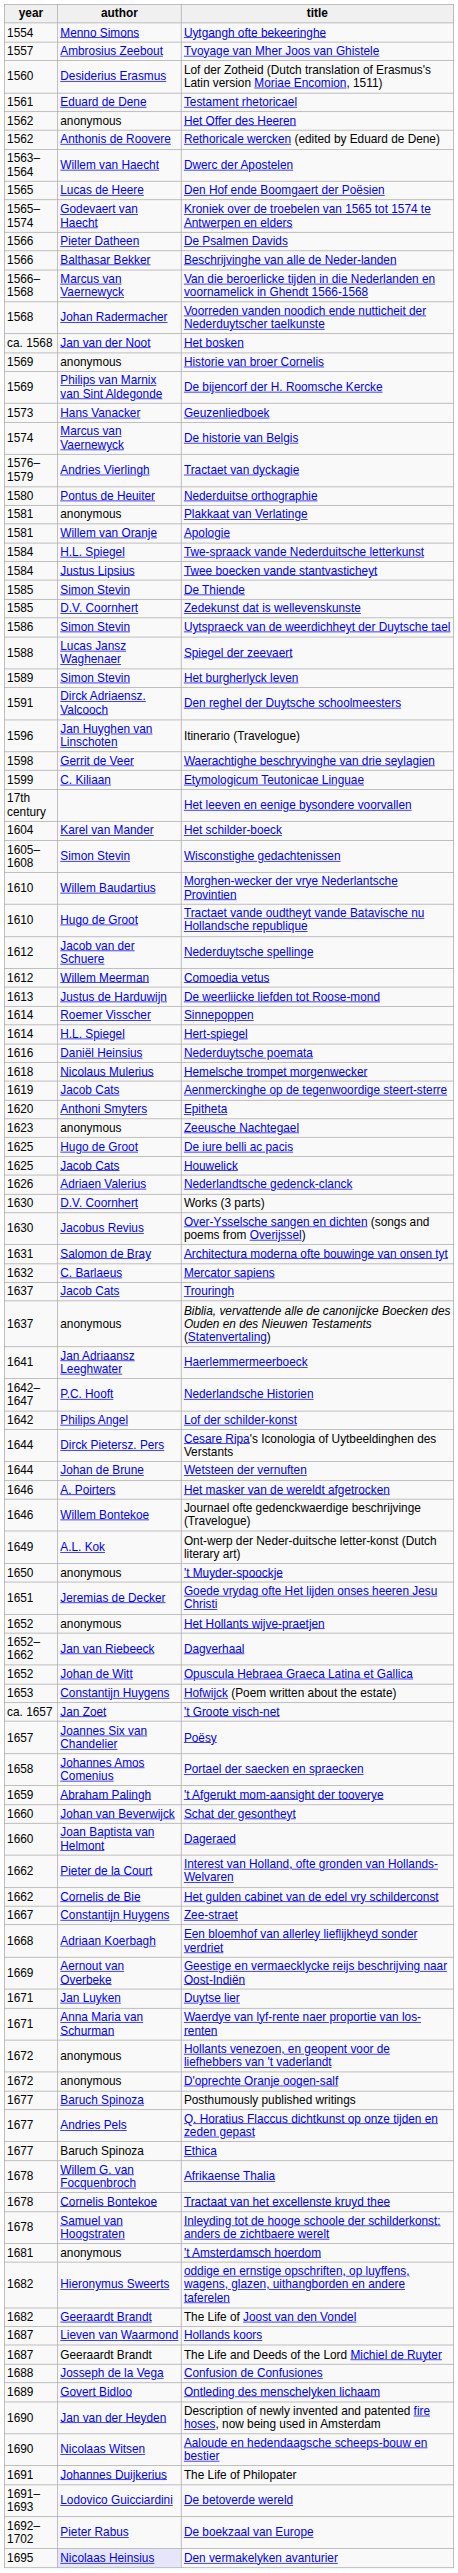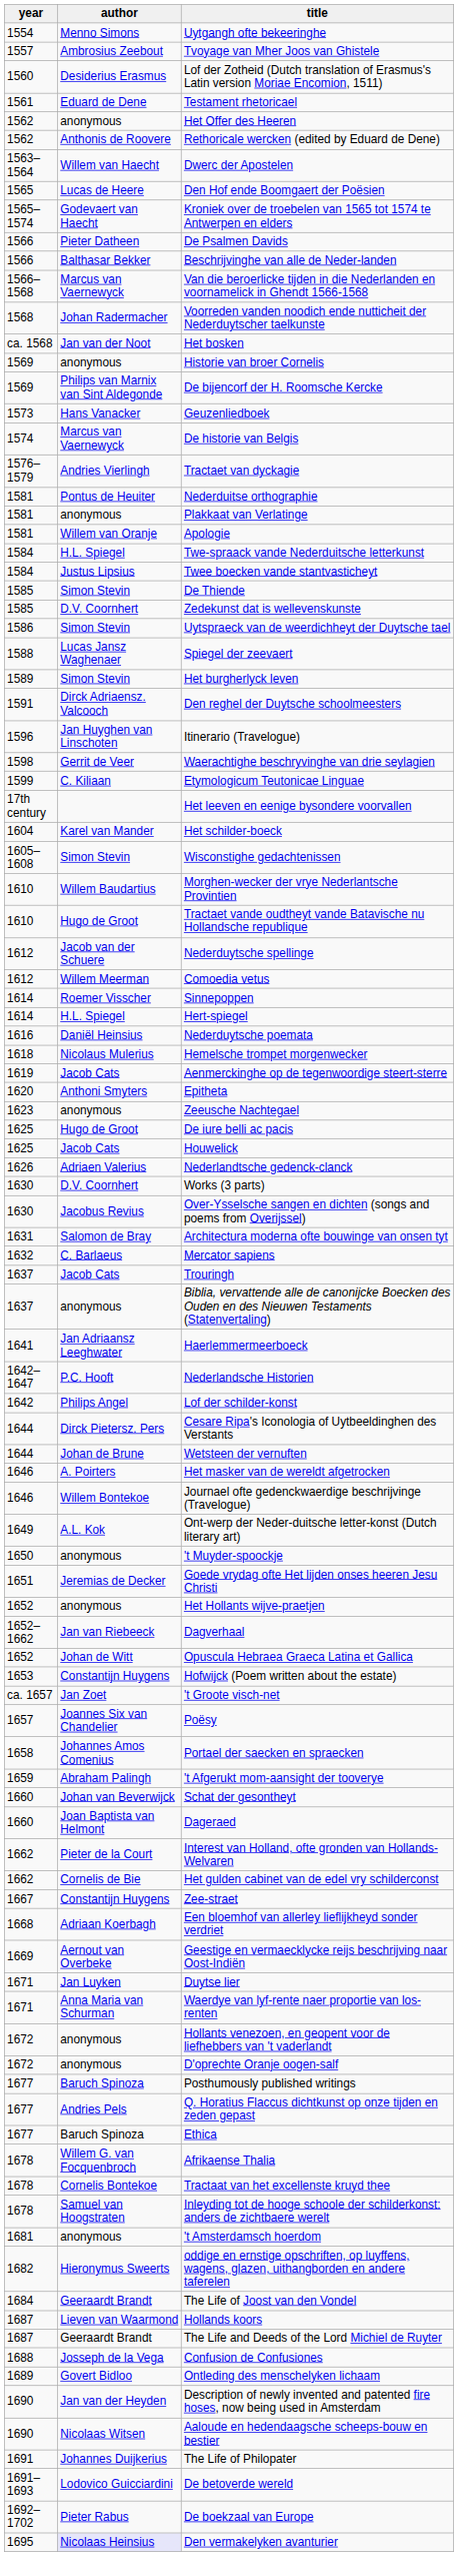 <table class="wikitable">
 <tr style="text-align:center; background:#f0f0f0;">
 <td><strong>year</strong></td>
 <td><strong>author</strong></td>
 <td><strong>title</strong></td>
 </tr>
 <tr>
 <td>1554</td>
 <td><a href='#'>Menno Simons</a></td>
 <td><a href='#'>Uytgangh ofte bekeeringhe</a></td>
 </tr>
 <tr>
 <td>1557</td>
 <td><a href='#'>Ambrosius Zeebout</a></td>
 <td><a href='#'>Tvoyage van Mher Joos van Ghistele</a></td>
 </tr>
 <tr>
 <td>1560</td>
 <td><a href='#'>Desiderius Erasmus</a></td>
 <td>Lof der Zotheid (Dutch translation of Erasmus's Latin version <a href='#'>Moriae Encomion</a>, 1511)</td>
 </tr>
 <tr>
 <td>1561</td>
 <td><a href='#'>Eduard de Dene</a></td>
 <td><a href='#'>Testament rhetoricael</a></td>
 </tr>
 <tr>
 <td>1562</td>
 <td>anonymous</td>
 <td><a href='#'>Het Offer des Heeren</a></td>
 </tr>
 <tr>
 <td>1562</td>
 <td><a href='#'>Anthonis de Roovere</a></td>
 <td><a href='#'>Rethoricale wercken</a> (edited by Eduard de Dene)</td>
 </tr>
 <tr>
 <td>1563–1564</td>
 <td><a href='#'>Willem van Haecht</a></td>
 <td><a href='#'>Dwerc der Apostelen</a></td>
 </tr>
 <tr>
 <td>1565</td>
 <td><a href='#'>Lucas de Heere</a></td>
 <td><a href='#'>Den Hof ende Boomgaert der Poësien</a></td>
 </tr>
 <tr>
 <td>1565–1574</td>
 <td><a href='#'>Godevaert van Haecht</a></td>
 <td><a href='#'>Kroniek over de troebelen van 1565 tot 1574 te Antwerpen en elders</a></td>
 </tr>
 <tr>
 <td>1566</td>
 <td><a href='#'>Pieter Datheen</a></td>
 <td><a href='#'>De Psalmen Davids</a></td>
 </tr>
 <tr>
 <td>1566</td>
 <td><a href='#'>Balthasar Bekker</a></td>
 <td><a href='#'>Beschrijvinghe van alle de Neder-landen</a></td>
 </tr>
 <tr>
 <td>1566–1568</td>
 <td><a href='#'>Marcus van Vaernewyck</a></td>
 <td><a href='#'>Van die beroerlicke tijden in die Nederlanden en voornamelick in Ghendt 1566-1568</a></td>
 </tr>
 <tr>
 <td>1568</td>
 <td><a href='#'>Johan Radermacher</a></td>
 <td><a href='#'>Voorreden vanden noodich ende nutticheit der Nederduytscher taelkunste</a></td>
 </tr>
 <tr>
 <td>ca. 1568</td>
 <td><a href='#'>Jan van der Noot</a></td>
 <td><a href='#'>Het bosken</a></td>
 </tr>
 <tr>
 <td>1569</td>
 <td>anonymous</td>
 <td><a href='#'>Historie van broer Cornelis</a></td>
 </tr>
 <tr>
 <td>1569</td>
 <td><a href='#'>Philips van Marnix van Sint Aldegonde</a></td>
 <td><a href='#'>De bijencorf der H. Roomsche Kercke</a></td>
 </tr>
 <tr>
 <td>1573</td>
 <td><a href='#'>Hans Vanacker</a></td>
 <td><a href='#'>Geuzenliedboek</a></td>
 </tr>
 <tr>
 <td>1574</td>
 <td><a href='#'>Marcus van Vaernewyck</a></td>
 <td><a href='#'>De historie van Belgis</a></td>
 </tr>
 <tr>
 <td>1576–1579</td>
 <td><a href='#'>Andries Vierlingh</a></td>
 <td><a href='#'>Tractaet van dyckagie</a></td>
 </tr>
 <tr>
-<td>1580</td>
+<td>1581</td>
 <td><a href='#'>Pontus de Heuiter</a></td>
 <td><a href='#'>Nederduitse orthographie</a></td>
 </tr>
 <tr>
 <td>1581</td>
 <td>anonymous</td>
 <td><a href='#'>Plakkaat van Verlatinge</a></td>
 </tr>
 <tr>
 <td>1581</td>
 <td><a href='#'>Willem van Oranje</a></td>
 <td><a href='#'>Apologie</a></td>
 </tr>
 <tr>
 <td>1584</td>
 <td><a href='#'>H.L. Spiegel</a></td>
 <td><a href='#'>Twe-spraack vande Nederduitsche letterkunst</a></td>
 </tr>
 <tr>
 <td>1584</td>
 <td><a href='#'>Justus Lipsius</a></td>
 <td><a href='#'>Twee boecken vande stantvasticheyt</a></td>
 </tr>
 <tr>
 <td>1585</td>
 <td><a href='#'>Simon Stevin</a></td>
 <td><a href='#'>De Thiende</a></td>
 </tr>
 <tr>
 <td>1585</td>
 <td><a href='#'>D.V. Coornhert</a></td>
 <td><a href='#'>Zedekunst dat is wellevenskunste</a></td>
 </tr>
 <tr>
 <td>1586</td>
 <td><a href='#'>Simon Stevin</a></td>
 <td><a href='#'>Uytspraeck van de weerdichheyt der Duytsche tael</a></td>
 </tr>
 <tr>
 <td>1588</td>
 <td><a href='#'>Lucas Jansz Waghenaer</a></td>
 <td><a href='#'>Spiegel der zeevaert</a></td>
 </tr>
 <tr>
 <td>1589</td>
 <td><a href='#'>Simon Stevin</a></td>
 <td><a href='#'>Het burgherlyck leven</a></td>
 </tr>
 <tr>
 <td>1591</td>
 <td><a href='#'>Dirck Adriaensz. Valcooch</a></td>
 <td><a href='#'>Den reghel der Duytsche schoolmeesters</a></td>
 </tr>
 <tr>
 <td>1596</td>
 <td><a href='#'>Jan Huyghen van Linschoten</a></td>
 <td>Itinerario (Travelogue)</td>
 </tr>
 <tr>
 <td>1598</td>
 <td><a href='#'>Gerrit de Veer</a></td>
 <td><a href='#'>Waerachtighe beschryvinghe van drie seylagien</a></td>
 </tr>
 <tr>
 <td>1599</td>
 <td><a href='#'>C. Kiliaan</a></td>
 <td><a href='#'>Etymologicum Teutonicae Linguae</a></td>
 </tr>
 <tr>
 <td>17th century</td>
 <td></td>
 <td><a href='#'>Het leeven en eenige bysondere voorvallen</a></td>
 </tr>
 <tr>
 <td>1604</td>
 <td><a href='#'>Karel van Mander</a></td>
 <td><a href='#'>Het schilder-boeck</a></td>
 </tr>
 <tr>
 <td>1605–1608</td>
 <td><a href='#'>Simon Stevin</a></td>
 <td><a href='#'>Wisconstighe gedachtenissen</a></td>
 </tr>
 <tr>
 <td>1610</td>
 <td><a href='#'>Willem Baudartius</a></td>
 <td><a href='#'>Morghen-wecker der vrye Nederlantsche Provintien</a></td>
 </tr>
 <tr>
 <td>1610</td>
 <td><a href='#'>Hugo de Groot</a></td>
 <td><a href='#'>Tractaet vande oudtheyt vande Batavische nu Hollandsche republique</a></td>
 </tr>
 <tr>
 <td>1612</td>
 <td><a href='#'>Jacob van der Schuere</a></td>
 <td><a href='#'>Nederduytsche spellinge</a></td>
 </tr>
 <tr>
 <td>1612</td>
 <td><a href='#'>Willem Meerman</a></td>
 <td><a href='#'>Comoedia vetus</a></td>
-</tr>
-<tr>
-<td>1613</td>
-<td><a href='#'>Justus de Harduwijn</a></td>
-<td><a href='#'>De weerliicke liefden tot Roose-mond</a></td>
 </tr>
 <tr>
 <td>1614</td>
 <td><a href='#'>Roemer Visscher</a></td>
 <td><a href='#'>Sinnepoppen</a></td>
 </tr>
 <tr>
 <td>1614</td>
 <td><a href='#'>H.L. Spiegel</a></td>
 <td><a href='#'>Hert-spiegel</a></td>
 </tr>
 <tr>
 <td>1616</td>
 <td><a href='#'>Daniël Heinsius</a></td>
 <td><a href='#'>Nederduytsche poemata</a></td>
 </tr>
 <tr>
 <td>1618</td>
 <td><a href='#'>Nicolaus Mulerius</a></td>
 <td><a href='#'>Hemelsche trompet morgenwecker</a></td>
 </tr>
 <tr>
 <td>1619</td>
 <td><a href='#'>Jacob Cats</a></td>
 <td><a href='#'>Aenmerckinghe op de tegenwoordige steert-sterre</a></td>
 </tr>
 <tr>
 <td>1620</td>
 <td><a href='#'>Anthoni Smyters</a></td>
 <td><a href='#'>Epitheta</a></td>
 </tr>
 <tr>
 <td>1623</td>
 <td>anonymous</td>
 <td><a href='#'>Zeeusche Nachtegael</a></td>
 </tr>
 <tr>
 <td>1625</td>
 <td><a href='#'>Hugo de Groot</a></td>
 <td><a href='#'>De iure belli ac pacis</a></td>
 </tr>
 <tr>
 <td>1625</td>
 <td><a href='#'>Jacob Cats</a></td>
 <td><a href='#'>Houwelick</a></td>
 </tr>
 <tr>
 <td>1626</td>
 <td><a href='#'>Adriaen Valerius</a></td>
 <td><a href='#'>Nederlandtsche gedenck-clanck</a></td>
 </tr>
 <tr>
 <td>1630</td>
 <td><a href='#'>D.V. Coornhert</a></td>
 <td>Works (3 parts)</td>
 </tr>
 <tr>
 <td>1630</td>
 <td><a href='#'>Jacobus Revius</a></td>
 <td><a href='#'>Over-Ysselsche sangen en dichten</a> (songs and poems from <a href='#'>Overijssel</a>)</td>
 </tr>
 <tr>
 <td>1631</td>
 <td><a href='#'>Salomon de Bray</a></td>
 <td><a href='#'>Architectura moderna ofte bouwinge van onsen tyt</a></td>
 </tr>
 <tr>
 <td>1632</td>
 <td><a href='#'>C. Barlaeus</a></td>
 <td><a href='#'>Mercator sapiens</a></td>
 </tr>
 <tr>
 <td>1637</td>
 <td><a href='#'>Jacob Cats</a></td>
 <td><a href='#'>Trouringh</a></td>
 </tr>
 <tr>
 <td>1637</td>
 <td>anonymous</td>
 <td><em>Biblia, vervattende alle de canonijcke Boecken des Ouden en des Nieuwen Testaments</em> (<a href='#'>Statenvertaling</a>)</td>
 </tr>
 <tr>
 <td>1641</td>
 <td><a href='#'>Jan Adriaansz Leeghwater</a></td>
 <td><a href='#'>Haerlemmermeerboeck</a></td>
 </tr>
 <tr>
 <td>1642–1647</td>
 <td><a href='#'>P.C. Hooft</a></td>
 <td><a href='#'>Nederlandsche Historien</a></td>
 </tr>
 <tr>
 <td>1642</td>
 <td><a href='#'>Philips Angel</a></td>
 <td><a href='#'>Lof der schilder-konst</a></td>
 </tr>
 <tr>
 <td>1644</td>
 <td><a href='#'>Dirck Pietersz. Pers</a></td>
 <td><a href='#'>Cesare Ripa</a>'s Iconologia of Uytbeeldinghen des Verstants</td>
 </tr>
 <tr>
 <td>1644</td>
 <td><a href='#'>Johan de Brune</a></td>
 <td><a href='#'>Wetsteen der vernuften</a></td>
 </tr>
 <tr>
 <td>1646</td>
 <td><a href='#'>A. Poirters</a></td>
 <td><a href='#'>Het masker van de wereldt afgetrocken</a></td>
 </tr>
 <tr>
 <td>1646</td>
 <td><a href='#'>Willem Bontekoe</a></td>
 <td>Journael ofte gedenckwaerdige beschrijvinge (Travelogue)</td>
 </tr>
 <tr>
 <td>1649</td>
 <td><a href='#'>A.L. Kok</a></td>
 <td>Ont-werp der Neder-duitsche letter-konst (Dutch literary art)</td>
 </tr>
 <tr>
 <td>1650</td>
 <td>anonymous</td>
 <td><a href='#'>'t Muyder-spoockje</a></td>
 </tr>
 <tr>
 <td>1651</td>
 <td><a href='#'>Jeremias de Decker</a></td>
 <td><a href='#'>Goede vrydag ofte Het lijden onses heeren Jesu Christi</a></td>
 </tr>
 <tr>
 <td>1652</td>
 <td>anonymous</td>
 <td><a href='#'>Het Hollants wijve-praetjen</a></td>
 </tr>
 <tr>
 <td>1652–1662</td>
 <td><a href='#'>Jan van Riebeeck</a></td>
 <td><a href='#'>Dagverhaal</a></td>
 </tr>
 <tr>
 <td>1652</td>
 <td><a href='#'>Johan de Witt</a></td>
 <td><a href='#'>Opuscula Hebraea Graeca Latina et Gallica</a></td>
 </tr>
 <tr>
 <td>1653</td>
 <td><a href='#'>Constantijn Huygens</a></td>
 <td><a href='#'>Hofwijck</a> (Poem written about the estate)</td>
 </tr>
 <tr>
 <td>ca. 1657</td>
 <td><a href='#'>Jan Zoet</a></td>
 <td><a href='#'>'t Groote visch-net</a></td>
 </tr>
 <tr>
 <td>1657</td>
 <td><a href='#'>Joannes Six van Chandelier</a></td>
 <td><a href='#'>Poësy</a></td>
 </tr>
 <tr>
 <td>1658</td>
 <td><a href='#'>Johannes Amos Comenius</a></td>
 <td><a href='#'>Portael der saecken en spraecken</a></td>
 </tr>
 <tr>
 <td>1659</td>
 <td><a href='#'>Abraham Palingh</a></td>
 <td><a href='#'>'t Afgerukt mom-aansight der tooverye</a></td>
 </tr>
 <tr>
 <td>1660</td>
 <td><a href='#'>Johan van Beverwijck</a></td>
 <td><a href='#'>Schat der gesontheyt</a></td>
 </tr>
 <tr>
 <td>1660</td>
 <td><a href='#'>Joan Baptista van Helmont</a></td>
 <td><a href='#'>Dageraed</a></td>
 </tr>
 <tr>
 <td>1662</td>
 <td><a href='#'>Pieter de la Court</a></td>
 <td><a href='#'>Interest van Holland, ofte gronden van Hollands-Welvaren</a></td>
 </tr>
 <tr>
 <td>1662</td>
 <td><a href='#'>Cornelis de Bie</a></td>
 <td><a href='#'>Het gulden cabinet van de edel vry schilderconst</a></td>
 </tr>
 <tr>
 <td>1667</td>
 <td><a href='#'>Constantijn Huygens</a></td>
 <td><a href='#'>Zee-straet</a></td>
 </tr>
 <tr>
 <td>1668</td>
 <td><a href='#'>Adriaan Koerbagh</a></td>
 <td><a href='#'>Een bloemhof van allerley lieflijkheyd sonder verdriet</a></td>
 </tr>
 <tr>
 <td>1669</td>
 <td><a href='#'>Aernout van Overbeke</a></td>
 <td><a href='#'>Geestige en vermaecklycke reijs beschrijving naar Oost-Indiën</a></td>
 </tr>
 <tr>
 <td>1671</td>
 <td><a href='#'>Jan Luyken</a></td>
 <td><a href='#'>Duytse lier</a></td>
 </tr>
 <tr>
 <td>1671</td>
 <td><a href='#'>Anna Maria van Schurman</a></td>
 <td><a href='#'>Waerdye van lyf-rente naer proportie van los-renten</a></td>
 </tr>
 <tr>
 <td>1672</td>
 <td>anonymous</td>
 <td><a href='#'>Hollants venezoen, en geopent voor de liefhebbers van 't vaderlandt</a></td>
 </tr>
 <tr>
 <td>1672</td>
 <td>anonymous</td>
 <td><a href='#'>D'oprechte Oranje oogen-salf</a></td>
 </tr>
 <tr>
 <td>1677</td>
 <td><a href='#'>Baruch Spinoza</a></td>
 <td>Posthumously published writings</td>
 </tr>
 <tr>
 <td>1677</td>
 <td><a href='#'>Andries Pels</a></td>
 <td><a href='#'>Q. Horatius Flaccus dichtkunst op onze tijden en zeden gepast</a></td>
 </tr>
 <tr>
 <td>1677</td>
 <td>Baruch Spinoza</td>
 <td><a href='#'>Ethica</a></td>
 </tr>
 <tr>
 <td>1678</td>
 <td><a href='#'>Willem G. van Focquenbroch</a></td>
 <td><a href='#'>Afrikaense Thalia</a></td>
 </tr>
 <tr>
 <td>1678</td>
 <td><a href='#'>Cornelis Bontekoe</a></td>
 <td><a href='#'>Tractaat van het excellenste kruyd thee</a></td>
 </tr>
 <tr>
 <td>1678</td>
 <td><a href='#'>Samuel van Hoogstraten</a></td>
 <td><a href='#'>Inleyding tot de hooge schoole der schilderkonst: anders de zichtbaere werelt</a></td>
 </tr>
 <tr>
 <td>1681</td>
 <td>anonymous</td>
 <td><a href='#'>'t Amsterdamsch hoerdom</a></td>
 </tr>
 <tr>
 <td>1682</td>
 <td><a href='#'>Hieronymus Sweerts</a></td>
 <td><a href='#'>oddige en ernstige opschriften, op luyffens, wagens, glazen, uithangborden en andere taferelen</a></td>
 </tr>
 <tr>
-<td>1682</td>
+<td>1684</td>
 <td><a href='#'>Geeraardt Brandt</a></td>
 <td>The Life of <a href='#'>Joost van den Vondel</a></td>
 </tr>
 <tr>
 <td>1687</td>
 <td><a href='#'>Lieven van Waarmond</a></td>
 <td><a href='#'>Hollands koors</a></td>
 </tr>
 <tr>
 <td>1687</td>
 <td>Geeraardt Brandt</td>
 <td>The Life and Deeds of the Lord <a href='#'>Michiel de Ruyter</a></td>
 </tr>
 <tr>
 <td>1688</td>
 <td><a href='#'>Josseph de la Vega</a></td>
 <td><a href='#'>Confusion de Confusiones</a></td>
 </tr>
 <tr>
 <td>1689</td>
 <td><a href='#'>Govert Bidloo</a></td>
 <td><a href='#'>Ontleding des menschelyken lichaam</a></td>
 </tr>
 <tr>
 <td>1690</td>
 <td><a href='#'>Jan van der Heyden</a></td>
 <td>Description of newly invented and patented <a href='#'>fire hoses</a>, now being used in Amsterdam</td>
 </tr>
 <tr>
 <td>1690</td>
 <td><a href='#'>Nicolaas Witsen</a></td>
 <td><a href='#'>Aaloude en hedendaagsche scheeps-bouw en bestier</a></td>
 </tr>
 <tr>
 <td>1691</td>
 <td><a href='#'>Johannes Duijkerius</a></td>
 <td>The Life of Philopater</td>
 </tr>
 <tr>
 <td>1691–1693</td>
 <td><a href='#'>Lodovico Guicciardini</a></td>
 <td><a href='#'>De betoverde wereld</a></td>
 </tr>
 <tr>
 <td>1692–1702</td>
 <td><a href='#'>Pieter Rabus</a></td>
 <td><a href='#'>De boekzaal van Europe</a></td>
 </tr>
 <tr>
 <td>1695</td>
 <td style="background: lavender;"><a href='#'>Nicolaas Heinsius</a></td>
 <td><a href='#'>Den vermakelyken avanturier</a></td>
 </tr>
 </table>
